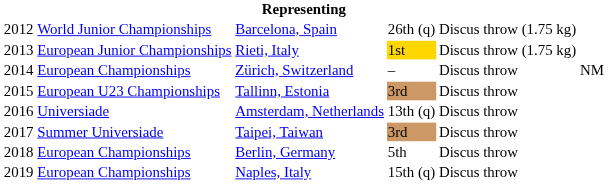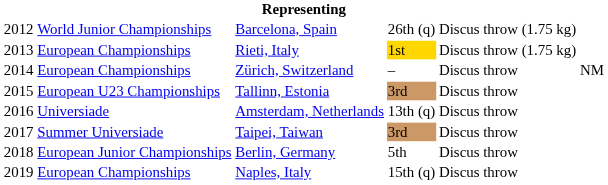 <table>
 <tr>
 <th colspan="6">Representing </th>
 </tr>
 <tr>
 <td>2012</td>
 <td><a href='#'>World Junior Championships</a></td>
 <td><a href='#'>Barcelona, Spain</a></td>
 <td>26th (q)</td>
 <td>Discus throw (1.75 kg)</td>
 <td></td>
 </tr>
 <tr>
 <td>2013</td>
-<td><a href='#'>European Junior Championships</a></td>
+<td><a href='#'>European Championships</a></td>
 <td><a href='#'>Rieti, Italy</a></td>
 <td bgcolor=gold>1st</td>
 <td>Discus throw (1.75 kg)</td>
 <td></td>
 </tr>
 <tr>
 <td>2014</td>
 <td><a href='#'>European Championships</a></td>
 <td><a href='#'>Zürich, Switzerland</a></td>
 <td>–</td>
 <td>Discus throw</td>
 <td>NM</td>
 </tr>
 <tr>
 <td>2015</td>
 <td><a href='#'>European U23 Championships</a></td>
 <td><a href='#'>Tallinn, Estonia</a></td>
 <td bgcolor=cc9966>3rd</td>
 <td>Discus throw</td>
 <td></td>
 </tr>
 <tr>
 <td>2016</td>
 <td><a href='#'>Universiade</a></td>
 <td><a href='#'>Amsterdam, Netherlands</a></td>
 <td>13th (q)</td>
 <td>Discus throw</td>
 <td></td>
 </tr>
 <tr>
 <td>2017</td>
 <td><a href='#'>Summer Universiade</a></td>
 <td><a href='#'>Taipei, Taiwan</a></td>
 <td bgcolor=cc9966>3rd</td>
 <td>Discus throw</td>
 <td></td>
 </tr>
 <tr>
 <td>2018</td>
-<td><a href='#'>European Championships</a></td>
+<td><a href='#'>European Junior Championships</a></td>
 <td><a href='#'>Berlin, Germany</a></td>
 <td>5th</td>
 <td>Discus throw</td>
 <td></td>
 </tr>
 <tr>
 <td>2019</td>
 <td><a href='#'>European Championships</a></td>
 <td><a href='#'>Naples, Italy</a></td>
 <td>15th (q)</td>
 <td>Discus throw</td>
 <td></td>
 </tr>
 </table>
